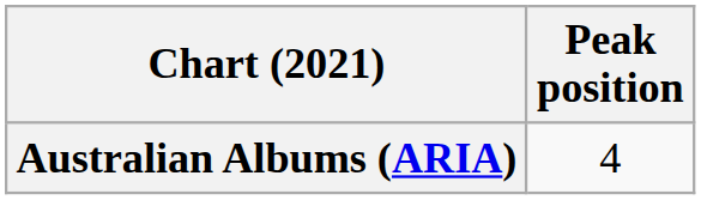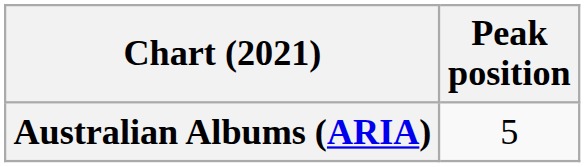 <table class="wikitable plainrowheaders" style="text-align:center">
 <tr>
 <th scope="col">Chart (2021)</th>
 <th scope="col">Peak<br>position</th>
 </tr>
 <tr>
 <th scope="row">Australian Albums (<a href='#'>ARIA</a>)</th>
-<td>4</td>
+<td>5</td>
 </tr>
 </table>
